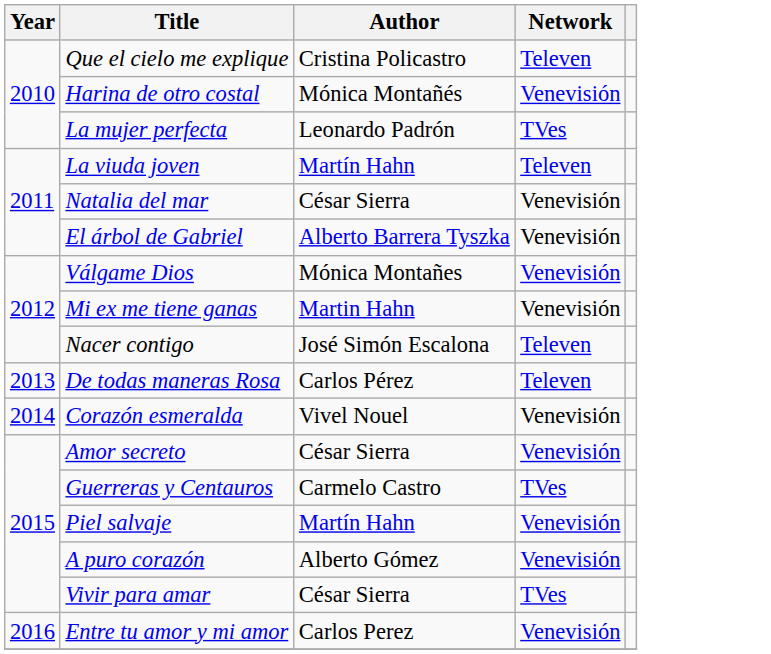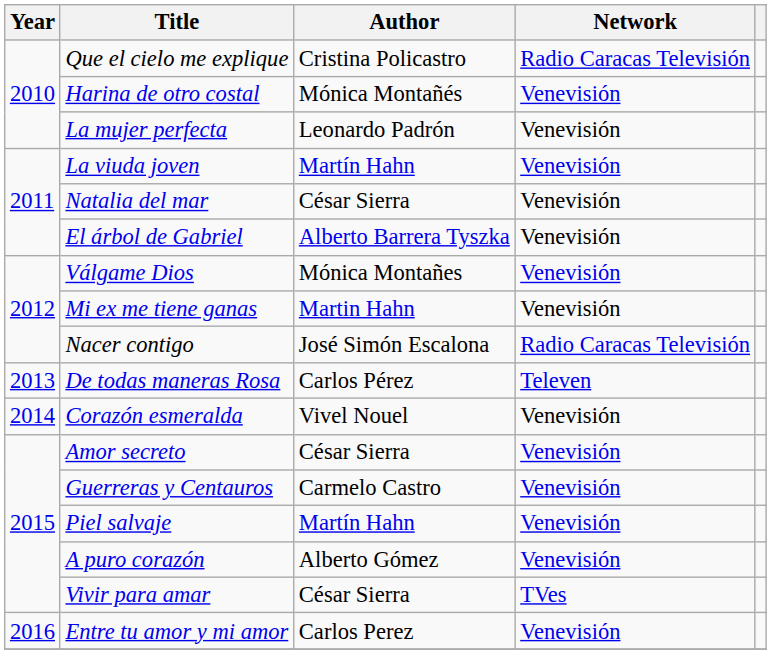 <table class="wikitable sortable">
 <tr>
 <th>Year</th>
 <th>Title</th>
 <th>Author</th>
 <th>Network</th>
 <th></th>
 </tr>
 <tr>
 <td rowspan="03"><a href='#'>2010</a></td>
 <td><em>Que el cielo me explique</em></td>
 <td>Cristina Policastro</td>
-<td><a href='#'>Televen</a></td>
+<td><a href='#'>Radio Caracas Televisión</a></td>
 <td></td>
 </tr>
 <tr>
 <td><em><a href='#'>Harina de otro costal</a></em></td>
 <td>Mónica Montañés</td>
 <td><a href='#'>Venevisión</a></td>
 <td></td>
 </tr>
 <tr>
 <td><em><a href='#'>La mujer perfecta</a></em></td>
 <td>Leonardo Padrón</td>
-<td><a href='#'>TVes</a></td>
+<td>Venevisión</td>
 <td></td>
 </tr>
 <tr>
 <td rowspan="03"><a href='#'>2011</a></td>
 <td><em><a href='#'>La viuda joven</a></em></td>
 <td><a href='#'>Martín Hahn</a></td>
-<td><a href='#'>Televen</a></td>
+<td><a href='#'>Venevisión</a></td>
 <td></td>
 </tr>
 <tr>
 <td><em><a href='#'>Natalia del mar</a></em></td>
 <td>César Sierra</td>
 <td>Venevisión</td>
 <td></td>
 </tr>
 <tr>
 <td><em><a href='#'>El árbol de Gabriel</a></em></td>
 <td><a href='#'>Alberto Barrera Tyszka</a></td>
 <td>Venevisión</td>
 <td></td>
 </tr>
 <tr>
 <td rowspan="03"><a href='#'>2012</a></td>
 <td><em><a href='#'>Válgame Dios</a></em></td>
 <td>Mónica Montañes</td>
 <td><a href='#'>Venevisión</a></td>
 <td></td>
 </tr>
 <tr>
 <td><em><a href='#'>Mi ex me tiene ganas</a></em></td>
 <td><a href='#'>Martin Hahn</a></td>
 <td>Venevisión</td>
 <td></td>
 </tr>
 <tr>
 <td><em>Nacer contigo</em></td>
 <td>José Simón Escalona</td>
-<td><a href='#'>Televen</a></td>
+<td><a href='#'>Radio Caracas Televisión</a></td>
 <td></td>
 </tr>
 <tr>
 <td rowspan="01"><a href='#'>2013</a></td>
 <td><em><a href='#'>De todas maneras Rosa</a></em></td>
 <td>Carlos Pérez</td>
 <td><a href='#'>Televen</a></td>
 <td></td>
 </tr>
 <tr>
 <td rowspan="01"><a href='#'>2014</a></td>
 <td><em><a href='#'>Corazón esmeralda</a></em></td>
 <td>Vivel Nouel</td>
 <td>Venevisión</td>
 <td></td>
 </tr>
 <tr>
 <td rowspan="05"><a href='#'>2015</a></td>
 <td><em><a href='#'>Amor secreto</a></em></td>
 <td>César Sierra</td>
 <td><a href='#'>Venevisión</a></td>
 <td></td>
 </tr>
 <tr>
 <td><em><a href='#'>Guerreras y Centauros</a></em></td>
 <td>Carmelo Castro</td>
-<td><a href='#'>TVes</a></td>
+<td><a href='#'>Venevisión</a></td>
 <td></td>
 </tr>
 <tr>
 <td><em><a href='#'>Piel salvaje</a></em></td>
 <td><a href='#'>Martín Hahn</a></td>
 <td><a href='#'>Venevisión</a></td>
 <td></td>
 </tr>
 <tr>
 <td><em><a href='#'>A puro corazón</a></em></td>
 <td>Alberto Gómez</td>
 <td><a href='#'>Venevisión</a></td>
 <td></td>
 </tr>
 <tr>
 <td><em><a href='#'>Vivir para amar</a></em></td>
 <td>César Sierra</td>
 <td><a href='#'>TVes</a></td>
 <td></td>
 </tr>
 <tr>
 <td rowspan="01"><a href='#'>2016</a></td>
 <td><em><a href='#'>Entre tu amor y mi amor</a></em></td>
 <td>Carlos Perez</td>
 <td><a href='#'>Venevisión</a></td>
 <td></td>
 </tr>
 <tr>
 </tr>
 </table>
